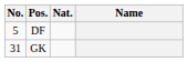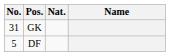 <table class="wikitable sortable plainrowheaders" style="text-align:center">
 <tr>
 <th scope="col">No.</th>
 <th scope="col">Pos.</th>
 <th scope="col">Nat.</th>
 <th width="150" scope="col">Name</th>
 </tr>
 <tr>
+<td>31</td>
+<td>GK</td>
+<td></td>
+<th scope="row"></th>
+</tr>
+<tr>
 <td>5</td>
 <td>DF</td>
 <td></td>
 <th scope="row"></th>
 </tr>
-<tr>
-<td>31</td>
-<td>GK</td>
-<td></td>
-<th scope="row"></th>
-</tr>
 </table>
